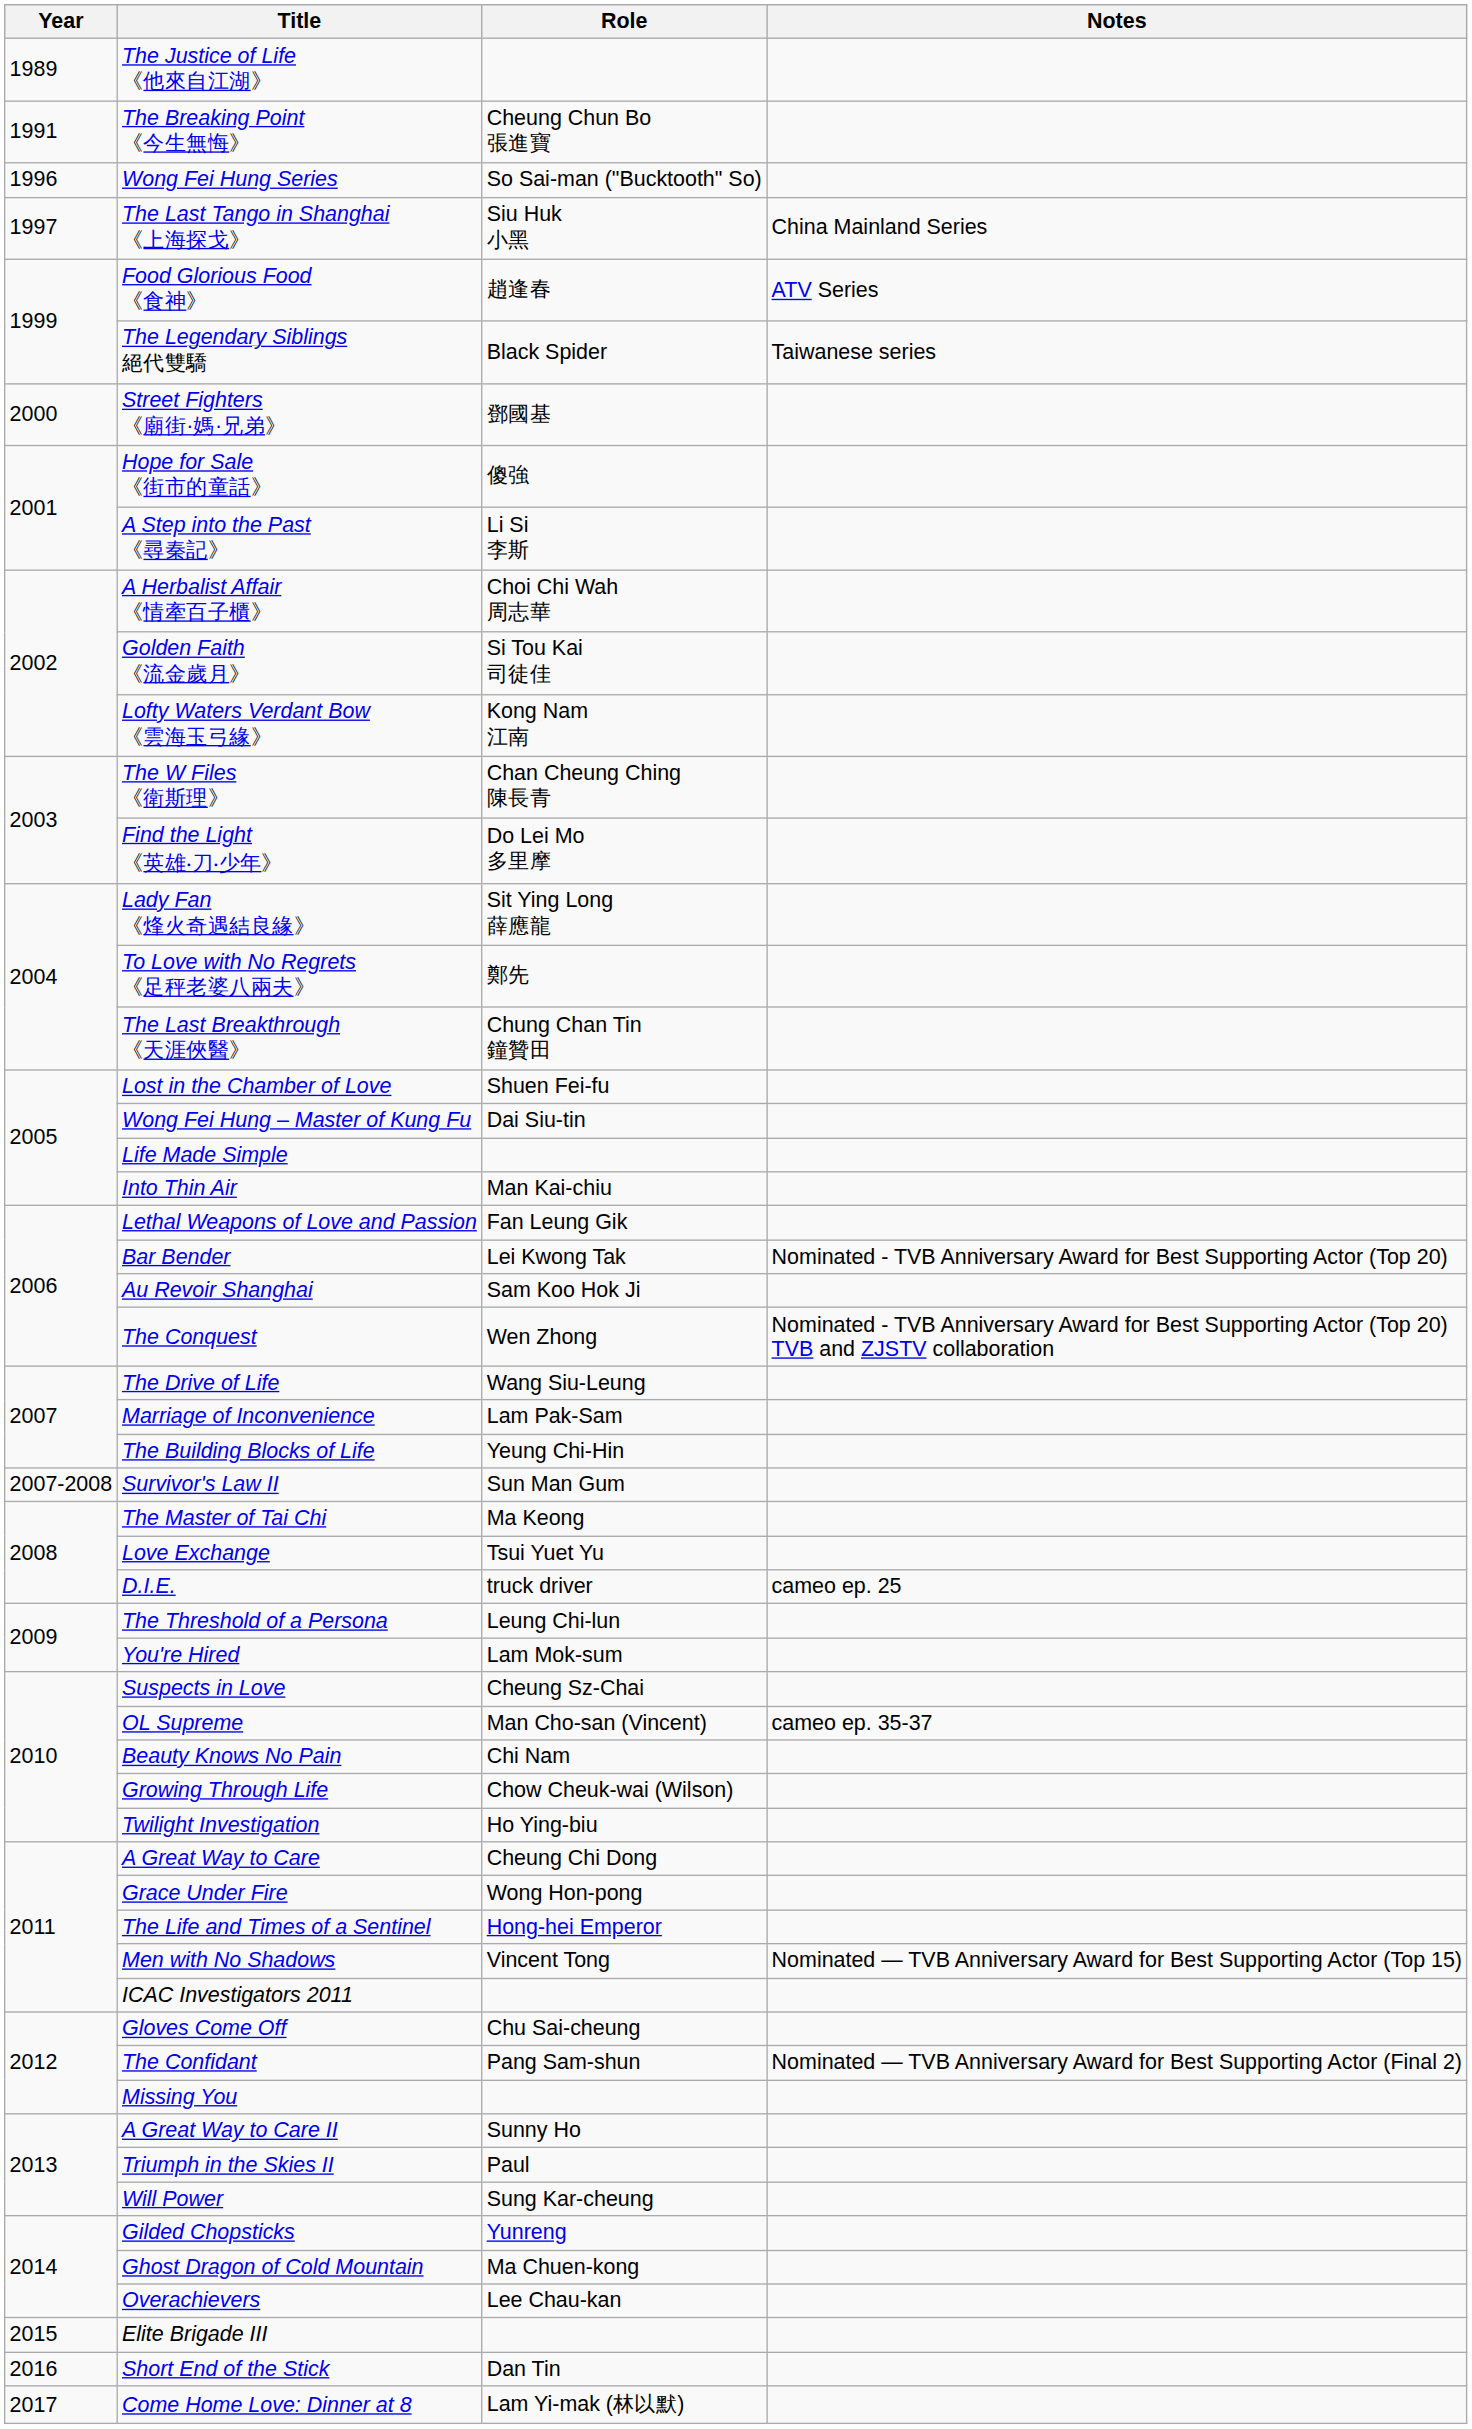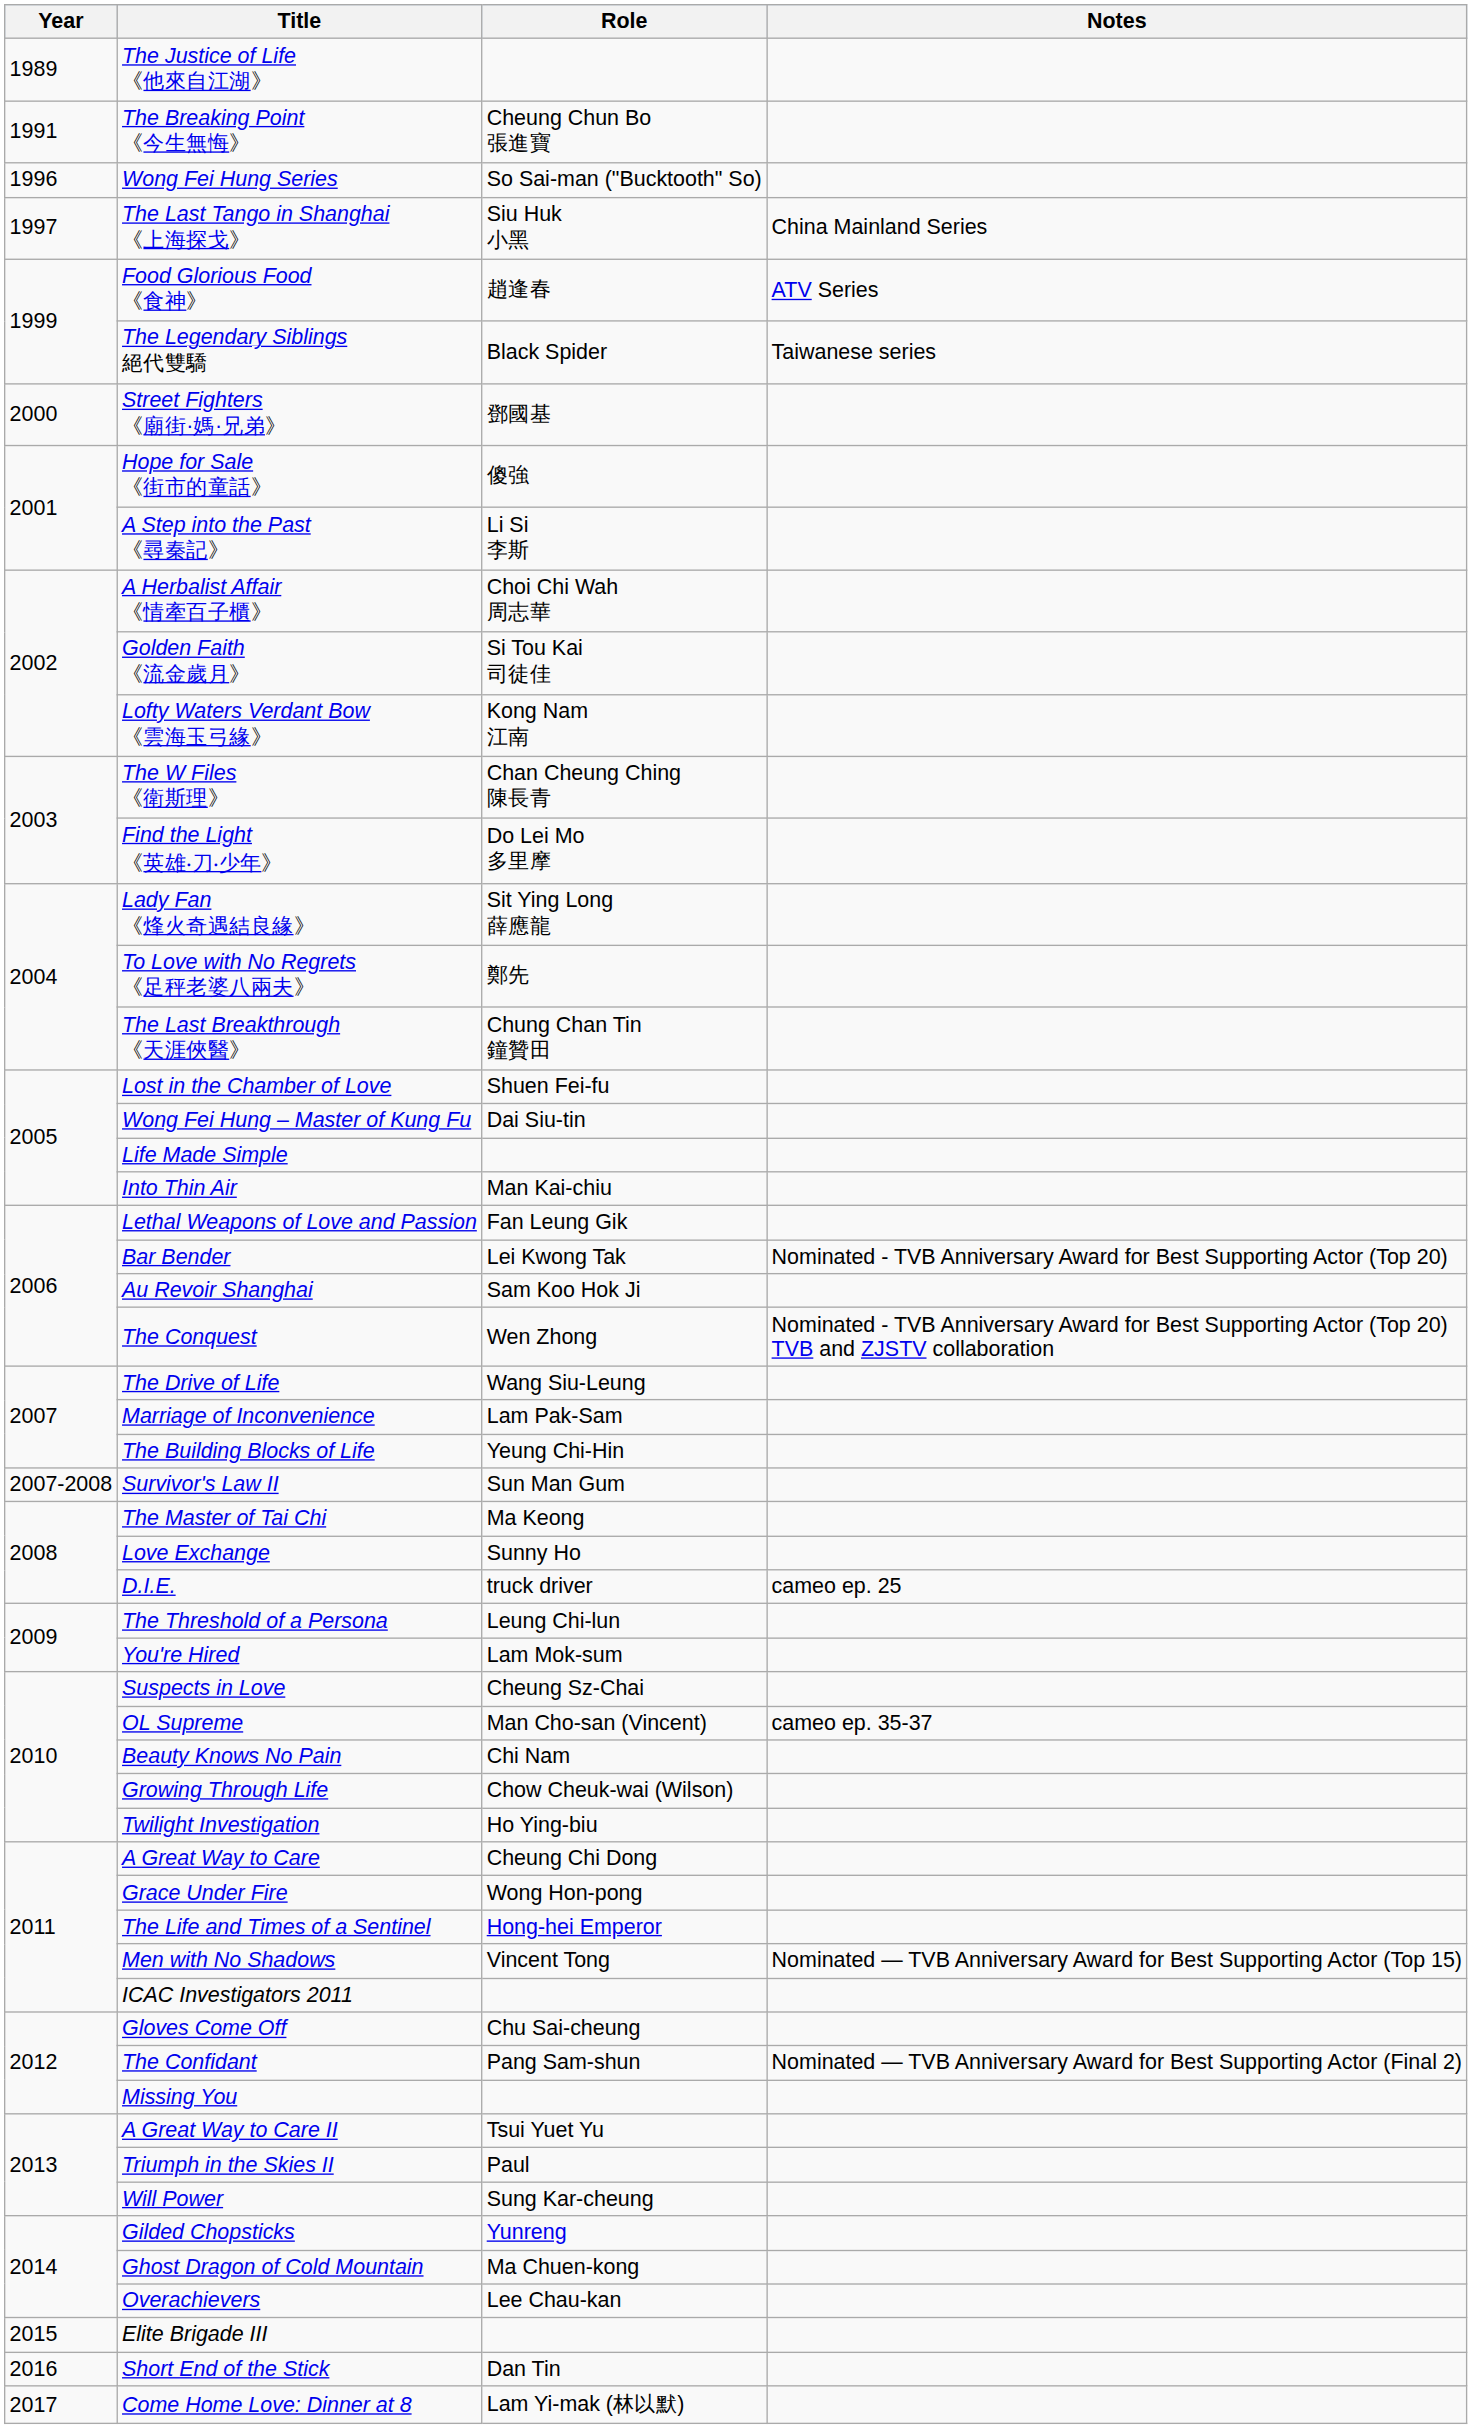 <table class="wikitable">
 <tr style="background:#b0c4de; text-align:center;">
 <th>Year</th>
 <th>Title</th>
 <th>Role</th>
 <th>Notes</th>
 </tr>
 <tr>
 <td>1989</td>
 <td><em><a href='#'>The Justice of Life</a></em> <br> 《<a href='#'>他來自江湖</a>》</td>
 <td></td>
 <td></td>
 </tr>
 <tr>
 <td>1991</td>
 <td><em><a href='#'>The Breaking Point</a></em> <br> 《<a href='#'>今生無悔</a>》</td>
 <td>Cheung Chun Bo <br> 張進寶</td>
 </tr>
 <tr>
 <td>1996</td>
 <td><em><a href='#'>Wong Fei Hung Series</a></em></td>
 <td>So Sai-man ("Bucktooth" So)</td>
 <td></td>
 </tr>
 <tr>
 <td>1997</td>
 <td><em><a href='#'>The Last Tango in Shanghai</a></em> <br> 《<a href='#'>上海探戈</a>》</td>
 <td>Siu Huk <br> 小黑</td>
 <td>China Mainland Series</td>
 </tr>
 <tr>
 <td rowspan="2">1999</td>
 <td><em><a href='#'>Food Glorious Food</a></em> <br> 《<a href='#'>食神</a>》</td>
 <td>趙逢春</td>
 <td><a href='#'>ATV</a> Series</td>
 </tr>
 <tr>
 <td><em><a href='#'>The Legendary Siblings</a></em><br>絕代雙驕</td>
 <td>Black Spider</td>
 <td>Taiwanese series</td>
 </tr>
 <tr>
 <td>2000</td>
 <td><em><a href='#'>Street Fighters</a></em> <br> 《<a href='#'>廟街·媽·兄弟</a>》</td>
 <td>鄧國基</td>
 <td></td>
 </tr>
 <tr>
 <td rowspan="2">2001</td>
 <td><em><a href='#'>Hope for Sale</a></em> <br> 《<a href='#'>街市的童話</a>》</td>
 <td>傻強</td>
 <td></td>
 </tr>
 <tr>
 <td><em><a href='#'>A Step into the Past</a></em> <br> 《<a href='#'>尋秦記</a>》</td>
 <td>Li Si <br> 李斯</td>
 <td></td>
 </tr>
 <tr>
 <td rowspan="3">2002</td>
 <td><em><a href='#'>A Herbalist Affair</a></em> <br> 《<a href='#'>情牽百子櫃</a>》</td>
 <td>Choi Chi Wah <br> 周志華</td>
 <td></td>
 </tr>
 <tr>
 <td><em><a href='#'>Golden Faith</a></em> <br> 《<a href='#'>流金歲月</a>》</td>
 <td>Si Tou Kai <br> 司徒佳</td>
 <td></td>
 </tr>
 <tr>
 <td><em><a href='#'>Lofty Waters Verdant Bow</a></em> <br> 《<a href='#'>雲海玉弓緣</a>》</td>
 <td>Kong Nam <br> 江南</td>
 <td></td>
 </tr>
 <tr>
 <td rowspan="2">2003</td>
 <td><em><a href='#'>The W Files</a></em> <br> 《<a href='#'>衛斯理</a>》</td>
 <td>Chan Cheung Ching <br> 陳長青</td>
 <td></td>
 </tr>
 <tr>
 <td><em><a href='#'>Find the Light</a></em> <br> 《<a href='#'>英雄‧刀‧少年</a>》</td>
 <td>Do Lei Mo <br> 多里摩</td>
 <td></td>
 </tr>
 <tr>
 <td rowspan="3">2004</td>
 <td><em><a href='#'>Lady Fan</a></em> <br> 《<a href='#'>烽火奇遇結良緣</a>》</td>
 <td>Sit Ying Long <br> 薛應龍</td>
 <td></td>
 </tr>
 <tr>
 <td><em><a href='#'>To Love with No Regrets</a></em> <br> 《<a href='#'>足秤老婆八兩夫</a>》</td>
 <td>鄭先</td>
 <td></td>
 </tr>
 <tr>
 <td><em><a href='#'>The Last Breakthrough</a></em> <br> 《<a href='#'>天涯俠醫</a>》</td>
 <td>Chung Chan Tin <br> 鐘贊田</td>
 <td></td>
 </tr>
 <tr>
 <td rowspan="4">2005</td>
 <td><em><a href='#'>Lost in the Chamber of Love</a></em></td>
 <td>Shuen Fei-fu</td>
 <td></td>
 </tr>
 <tr>
 <td><em><a href='#'>Wong Fei Hung – Master of Kung Fu</a></em></td>
 <td>Dai Siu-tin</td>
 <td></td>
 </tr>
 <tr>
 <td><em><a href='#'>Life Made Simple</a></em></td>
 <td></td>
 <td></td>
 </tr>
 <tr>
 <td><em><a href='#'>Into Thin Air</a></em></td>
 <td>Man Kai-chiu</td>
 <td></td>
 </tr>
 <tr>
 <td rowspan="4">2006</td>
 <td><em><a href='#'>Lethal Weapons of Love and Passion</a></em></td>
 <td>Fan Leung Gik</td>
 <td></td>
 </tr>
 <tr>
 <td><em><a href='#'>Bar Bender</a></em></td>
 <td>Lei Kwong Tak</td>
 <td>Nominated - TVB Anniversary Award for Best Supporting Actor (Top 20)</td>
 </tr>
 <tr>
 <td><em><a href='#'>Au Revoir Shanghai</a></em></td>
 <td>Sam Koo Hok Ji</td>
 <td></td>
 </tr>
 <tr>
 <td><em><a href='#'>The Conquest</a></em></td>
 <td>Wen Zhong</td>
 <td>Nominated - TVB Anniversary Award for Best Supporting Actor (Top 20) <br> <a href='#'>TVB</a> and <a href='#'>ZJSTV</a> collaboration</td>
 </tr>
 <tr>
 <td rowspan="3">2007</td>
 <td><em><a href='#'>The Drive of Life</a></em></td>
 <td>Wang Siu-Leung</td>
 <td></td>
 </tr>
 <tr>
 <td><em><a href='#'>Marriage of Inconvenience</a></em></td>
 <td>Lam Pak-Sam</td>
 <td></td>
 </tr>
 <tr>
 <td><em><a href='#'>The Building Blocks of Life</a></em></td>
 <td>Yeung Chi-Hin</td>
 <td></td>
 </tr>
 <tr>
 <td>2007-2008</td>
 <td><em><a href='#'>Survivor's Law II</a></em></td>
 <td>Sun Man Gum</td>
 <td></td>
 </tr>
 <tr>
 <td rowspan="3">2008</td>
 <td><em><a href='#'>The Master of Tai Chi</a></em></td>
 <td>Ma Keong</td>
 <td></td>
 </tr>
 <tr>
 <td><em><a href='#'>Love Exchange</a></em></td>
-<td>Tsui Yuet Yu</td>
+<td>Sunny Ho</td>
 <td></td>
 </tr>
 <tr>
 <td><em><a href='#'>D.I.E.</a></em></td>
 <td>truck driver</td>
 <td>cameo ep. 25</td>
 </tr>
 <tr>
 <td rowspan="2">2009</td>
 <td><em><a href='#'>The Threshold of a Persona</a></em></td>
 <td>Leung Chi-lun</td>
 <td></td>
 </tr>
 <tr>
 <td><em><a href='#'>You're Hired</a></em></td>
 <td>Lam Mok-sum</td>
 <td></td>
 </tr>
 <tr>
 <td rowspan=5>2010</td>
 <td><em><a href='#'>Suspects in Love</a></em></td>
 <td>Cheung Sz-Chai</td>
 <td></td>
 </tr>
 <tr>
 <td><em><a href='#'>OL Supreme</a></em></td>
 <td>Man Cho-san (Vincent)</td>
 <td>cameo ep. 35-37</td>
 </tr>
 <tr>
 <td><em><a href='#'>Beauty Knows No Pain</a></em></td>
 <td>Chi Nam</td>
 <td></td>
 </tr>
 <tr>
 <td><em><a href='#'>Growing Through Life</a></em></td>
 <td>Chow Cheuk-wai (Wilson)</td>
 <td></td>
 </tr>
 <tr>
 <td><em><a href='#'>Twilight Investigation</a></em></td>
 <td>Ho Ying-biu</td>
 <td></td>
 </tr>
 <tr>
 <td rowspan=5>2011</td>
 <td><em><a href='#'>A Great Way to Care</a></em></td>
 <td>Cheung Chi Dong</td>
 <td></td>
 </tr>
 <tr>
 <td><em><a href='#'>Grace Under Fire</a></em></td>
 <td>Wong Hon-pong</td>
 <td></td>
 </tr>
 <tr>
 <td><em><a href='#'>The Life and Times of a Sentinel</a></em></td>
 <td><a href='#'>Hong-hei Emperor</a></td>
 <td></td>
 </tr>
 <tr>
 <td><em><a href='#'>Men with No Shadows</a></em></td>
 <td>Vincent Tong</td>
 <td>Nominated — TVB Anniversary Award for Best Supporting Actor (Top 15)</td>
 </tr>
 <tr>
 <td><em>ICAC Investigators 2011</em></td>
 <td></td>
 <td></td>
 </tr>
 <tr>
 <td rowspan="3">2012</td>
 <td><em><a href='#'>Gloves Come Off</a></em></td>
 <td>Chu Sai-cheung</td>
 <td></td>
 </tr>
 <tr>
 <td><em><a href='#'>The Confidant</a></em></td>
 <td>Pang Sam-shun</td>
 <td>Nominated — TVB Anniversary Award for Best Supporting Actor (Final 2)</td>
 </tr>
 <tr>
 <td><em><a href='#'>Missing You</a></em></td>
 <td></td>
 <td></td>
 </tr>
 <tr>
 <td rowspan=3>2013</td>
 <td><em><a href='#'>A Great Way to Care II</a></em></td>
-<td>Sunny Ho</td>
+<td>Tsui Yuet Yu</td>
 <td></td>
 </tr>
 <tr>
 <td><em><a href='#'>Triumph in the Skies II</a></em></td>
 <td>Paul</td>
 <td></td>
 </tr>
 <tr>
 <td><em><a href='#'>Will Power</a></em></td>
 <td>Sung Kar-cheung</td>
 <td></td>
 </tr>
 <tr>
 <td rowspan=3>2014</td>
 <td><em><a href='#'>Gilded Chopsticks</a></em></td>
 <td><a href='#'>Yunreng</a></td>
 <td></td>
 </tr>
 <tr>
 <td><em><a href='#'>Ghost Dragon of Cold Mountain</a></em></td>
 <td>Ma Chuen-kong</td>
 <td></td>
 </tr>
 <tr>
 <td><em><a href='#'>Overachievers</a></em></td>
 <td>Lee Chau-kan</td>
 <td></td>
 </tr>
 <tr>
 <td>2015</td>
 <td><em>Elite Brigade III</em></td>
 <td></td>
 <td></td>
 </tr>
 <tr>
 <td>2016</td>
 <td><em><a href='#'>Short End of the Stick</a></em></td>
 <td>Dan Tin</td>
 <td></td>
 </tr>
 <tr>
 <td>2017</td>
 <td><em><a href='#'>Come Home Love: Dinner at 8</a></em></td>
 <td>Lam Yi-mak (林以默)</td>
 <td></td>
 </tr>
 </table>
